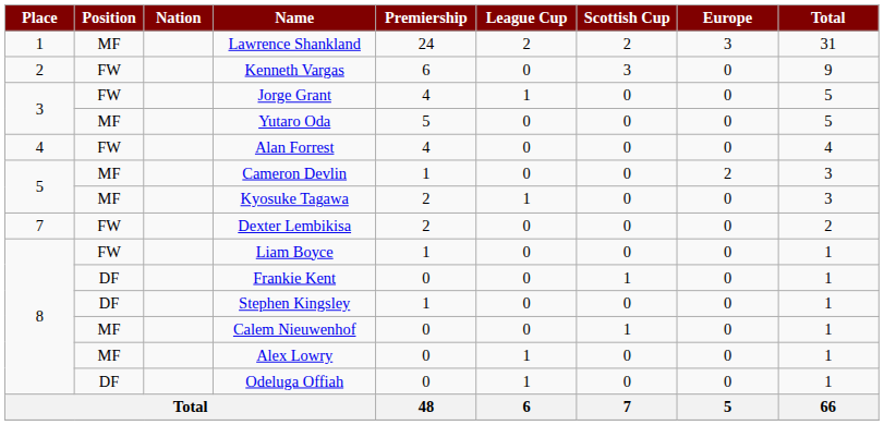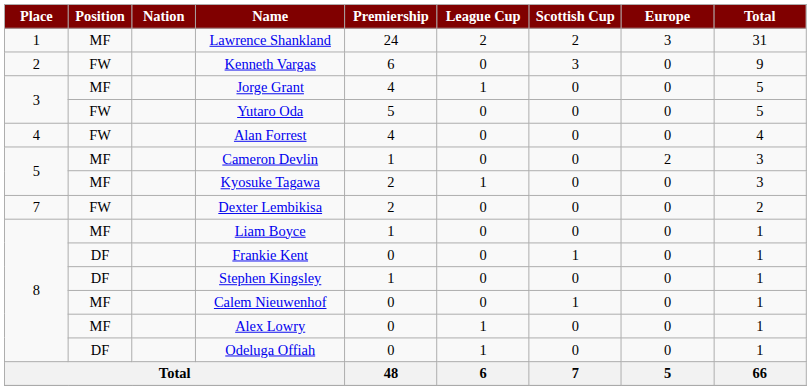 <table class="wikitable" style="font-size: 95%; text-align: center;">
 <tr>
 <th style="background:maroon; color:white;" scope="col" width=60>Place</th>
 <th style="background:maroon; color:white;" scope="col" width=60>Position</th>
 <th style="background:maroon; color:white;" scope="col" width=60>Nation</th>
 <th style="background:maroon; color:white;" scope="col" width=150>Name</th>
 <th style="background:maroon; color:white;" scope="col" width=90>Premiership</th>
 <th style="background:maroon; color:white;" scope="col" width=90>League Cup</th>
 <th style="background:maroon; color:white;" scope="col" width=90>Scottish Cup</th>
 <th style="background:maroon; color:white;" scope="col" width=90>Europe</th>
 <th style="background:maroon; color:white;" scope="col" width=90>Total</th>
 </tr>
 <tr>
 <td>1</td>
 <td>MF</td>
 <td></td>
 <td><a href='#'>Lawrence Shankland</a></td>
 <td>24</td>
 <td>2</td>
 <td>2</td>
 <td>3</td>
 <td>31</td>
 </tr>
 <tr>
 <td>2</td>
 <td>FW</td>
 <td></td>
 <td><a href='#'>Kenneth Vargas</a></td>
 <td>6</td>
 <td>0</td>
 <td>3</td>
 <td>0</td>
 <td>9</td>
 </tr>
 <tr>
 <td rowspan=2>3</td>
-<td>FW</td>
+<td>MF</td>
 <td></td>
 <td><a href='#'>Jorge Grant</a></td>
 <td>4</td>
 <td>1</td>
 <td>0</td>
 <td>0</td>
 <td>5</td>
 </tr>
 <tr>
-<td>MF</td>
+<td>FW</td>
 <td></td>
 <td><a href='#'>Yutaro Oda</a></td>
 <td>5</td>
 <td>0</td>
 <td>0</td>
 <td>0</td>
 <td>5</td>
 </tr>
 <tr>
 <td>4</td>
 <td>FW</td>
 <td></td>
 <td><a href='#'>Alan Forrest</a></td>
 <td>4</td>
 <td>0</td>
 <td>0</td>
 <td>0</td>
 <td>4</td>
 </tr>
 <tr>
 <td rowspan=2>5</td>
 <td>MF</td>
 <td></td>
 <td><a href='#'>Cameron Devlin</a></td>
 <td>1</td>
 <td>0</td>
 <td>0</td>
 <td>2</td>
 <td>3</td>
 </tr>
 <tr>
 <td>MF</td>
 <td></td>
 <td><a href='#'>Kyosuke Tagawa</a></td>
 <td>2</td>
 <td>1</td>
 <td>0</td>
 <td>0</td>
 <td>3</td>
 </tr>
 <tr>
 <td>7</td>
 <td>FW</td>
 <td></td>
 <td><a href='#'>Dexter Lembikisa</a></td>
 <td>2</td>
 <td>0</td>
 <td>0</td>
 <td>0</td>
 <td>2</td>
 </tr>
 <tr>
 <td rowspan=6>8</td>
-<td>FW</td>
+<td>MF</td>
 <td></td>
 <td><a href='#'>Liam Boyce</a></td>
 <td>1</td>
 <td>0</td>
 <td>0</td>
 <td>0</td>
 <td>1</td>
 </tr>
 <tr>
 <td>DF</td>
 <td></td>
 <td><a href='#'>Frankie Kent</a></td>
 <td>0</td>
 <td>0</td>
 <td>1</td>
 <td>0</td>
 <td>1</td>
 </tr>
 <tr>
 <td>DF</td>
 <td></td>
 <td><a href='#'>Stephen Kingsley</a></td>
 <td>1</td>
 <td>0</td>
 <td>0</td>
 <td>0</td>
 <td>1</td>
 </tr>
 <tr>
 <td>MF</td>
 <td></td>
 <td><a href='#'>Calem Nieuwenhof</a></td>
 <td>0</td>
 <td>0</td>
 <td>1</td>
 <td>0</td>
 <td>1</td>
 </tr>
 <tr>
 <td>MF</td>
 <td></td>
 <td><a href='#'>Alex Lowry</a></td>
 <td>0</td>
 <td>1</td>
 <td>0</td>
 <td>0</td>
 <td>1</td>
 </tr>
 <tr>
 <td>DF</td>
 <td></td>
 <td><a href='#'>Odeluga Offiah</a></td>
 <td>0</td>
 <td>1</td>
 <td>0</td>
 <td>0</td>
 <td>1</td>
 </tr>
 <tr>
 <th colspan=4>Total</th>
 <th>48</th>
 <th>6</th>
 <th>7</th>
 <th>5</th>
 <th>66</th>
 </tr>
 <tr>
 </tr>
 </table>
